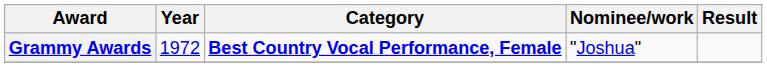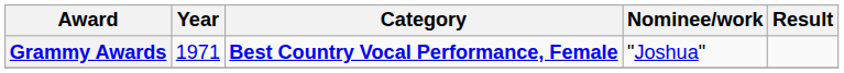 <table class="unsortable wikitable">
 <tr>
 <th scope="col">Award</th>
 <th scope="col">Year</th>
 <th scope="col">Category</th>
 <th scope="col">Nominee/work</th>
 <th scope="col">Result</th>
 </tr>
 <tr>
 <th scope = "row"><a href='#'>Grammy Awards</a></th>
-<td><a href='#'>1972</a></td>
+<td><a href='#'>1971</a></td>
 <td><strong><a href='#'>Best Country Vocal Performance, Female</a></strong></td>
 <td>"<a href='#'>Joshua</a>"</td>
 <td></td>
 </tr>
 <tr>
 </tr>
 </table>
